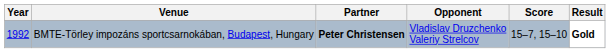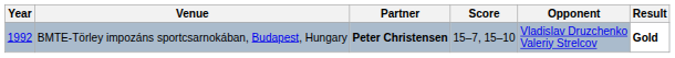 <table class="sortable wikitable" style="font-size: 90%;">
 <tr>
 <th>Year</th>
 <th>Venue</th>
 <th>Partner</th>
+<th>Score</th>
 <th>Opponent</th>
-<th>Score</th>
 <th>Result</th>
 </tr>
 <tr style="background:#AABBCC">
 <td align="center"><a href='#'>1992</a></td>
 <td align="left">BMTE-Törley impozáns sportcsarnokában, <a href='#'>Budapest</a>, Hungary</td>
 <td align="left"><strong> Peter Christensen</strong></td>
+<td align="left">15–7, 15–10</td>
 <td align="left"> <a href='#'>Vladislav Druzchenko</a><br> <a href='#'>Valeriy Strelcov</a></td>
-<td align="left">15–7, 15–10</td>
 <td style="text-align:left; background:white"> <strong>Gold</strong></td>
 </tr>
 </table>
